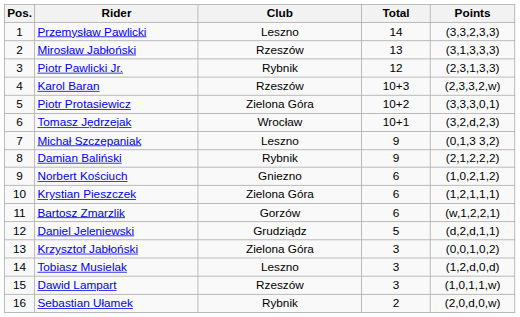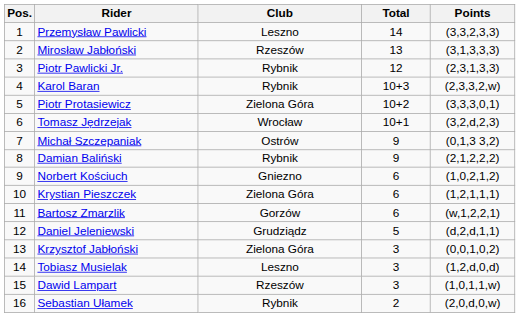 <table class=wikitable style="font-size:93%;">
 <tr>
 <th width=25px>Pos.</th>
 <th width=200px>Rider</th>
 <th width=200px>Club</th>
 <th width=80px>Total</th>
 <th width=100px>Points</th>
 </tr>
 <tr align=center>
 <td>1</td>
 <td align=left><a href='#'>Przemysław Pawlicki</a></td>
 <td>Leszno</td>
 <td>14</td>
 <td>(3,3,2,3,3)</td>
 </tr>
 <tr align=center>
 <td>2</td>
 <td align=left><a href='#'>Mirosław Jabłoński</a></td>
 <td>Rzeszów</td>
 <td>13</td>
 <td>(3,1,3,3,3)</td>
 </tr>
 <tr align=center>
 <td>3</td>
 <td align=left><a href='#'>Piotr Pawlicki Jr.</a></td>
 <td>Rybnik</td>
 <td>12</td>
 <td>(2,3,1,3,3)</td>
 </tr>
 <tr align=center>
 <td>4</td>
 <td align=left><a href='#'>Karol Baran</a></td>
-<td>Rzeszów</td>
+<td>Rybnik</td>
 <td>10+3</td>
 <td>(2,3,3,2,w)</td>
 </tr>
 <tr align=center>
 <td>5</td>
 <td align=left><a href='#'>Piotr Protasiewicz</a></td>
 <td>Zielona Góra</td>
 <td>10+2</td>
 <td>(3,3,3,0,1)</td>
 </tr>
 <tr align=center>
 <td>6</td>
 <td align=left><a href='#'>Tomasz Jędrzejak</a></td>
 <td>Wrocław</td>
 <td>10+1</td>
 <td>(3,2,d,2,3)</td>
 </tr>
 <tr align=center>
 <td>7</td>
 <td align=left><a href='#'>Michał Szczepaniak</a></td>
-<td>Leszno</td>
+<td>Ostrów</td>
 <td>9</td>
 <td>(0,1,3 3,2)</td>
 </tr>
 <tr align=center>
 <td>8</td>
 <td align=left><a href='#'>Damian Baliński</a></td>
 <td>Rybnik</td>
 <td>9</td>
 <td>(2,1,2,2,2)</td>
 </tr>
 <tr align=center>
 <td>9</td>
 <td align=left><a href='#'>Norbert Kościuch</a></td>
 <td>Gniezno</td>
 <td>6</td>
 <td>(1,0,2,1,2)</td>
 </tr>
 <tr align=center>
 <td>10</td>
 <td align=left><a href='#'>Krystian Pieszczek</a></td>
 <td>Zielona Góra</td>
 <td>6</td>
 <td>(1,2,1,1,1)</td>
 </tr>
 <tr align=center>
 <td>11</td>
 <td align=left><a href='#'>Bartosz Zmarzlik</a></td>
 <td>Gorzów</td>
 <td>6</td>
 <td>(w,1,2,2,1)</td>
 </tr>
 <tr align=center>
 <td>12</td>
 <td align=left><a href='#'>Daniel Jeleniewski</a></td>
 <td>Grudziądz</td>
 <td>5</td>
 <td>(d,2,d,1,1)</td>
 </tr>
 <tr align=center>
 <td>13</td>
 <td align=left><a href='#'>Krzysztof Jabłoński</a></td>
 <td>Zielona Góra</td>
 <td>3</td>
 <td>(0,0,1,0,2)</td>
 </tr>
 <tr align=center>
 <td>14</td>
 <td align=left><a href='#'>Tobiasz Musielak</a></td>
 <td>Leszno</td>
 <td>3</td>
 <td>(1,2,d,0,d)</td>
 </tr>
 <tr align=center>
 <td>15</td>
 <td align=left><a href='#'>Dawid Lampart</a></td>
 <td>Rzeszów</td>
 <td>3</td>
 <td>(1,0,1,1,w)</td>
 </tr>
 <tr align=center>
 <td>16</td>
 <td align=left><a href='#'>Sebastian Ułamek</a></td>
 <td>Rybnik</td>
 <td>2</td>
 <td>(2,0,d,0,w)</td>
 </tr>
 </table>
